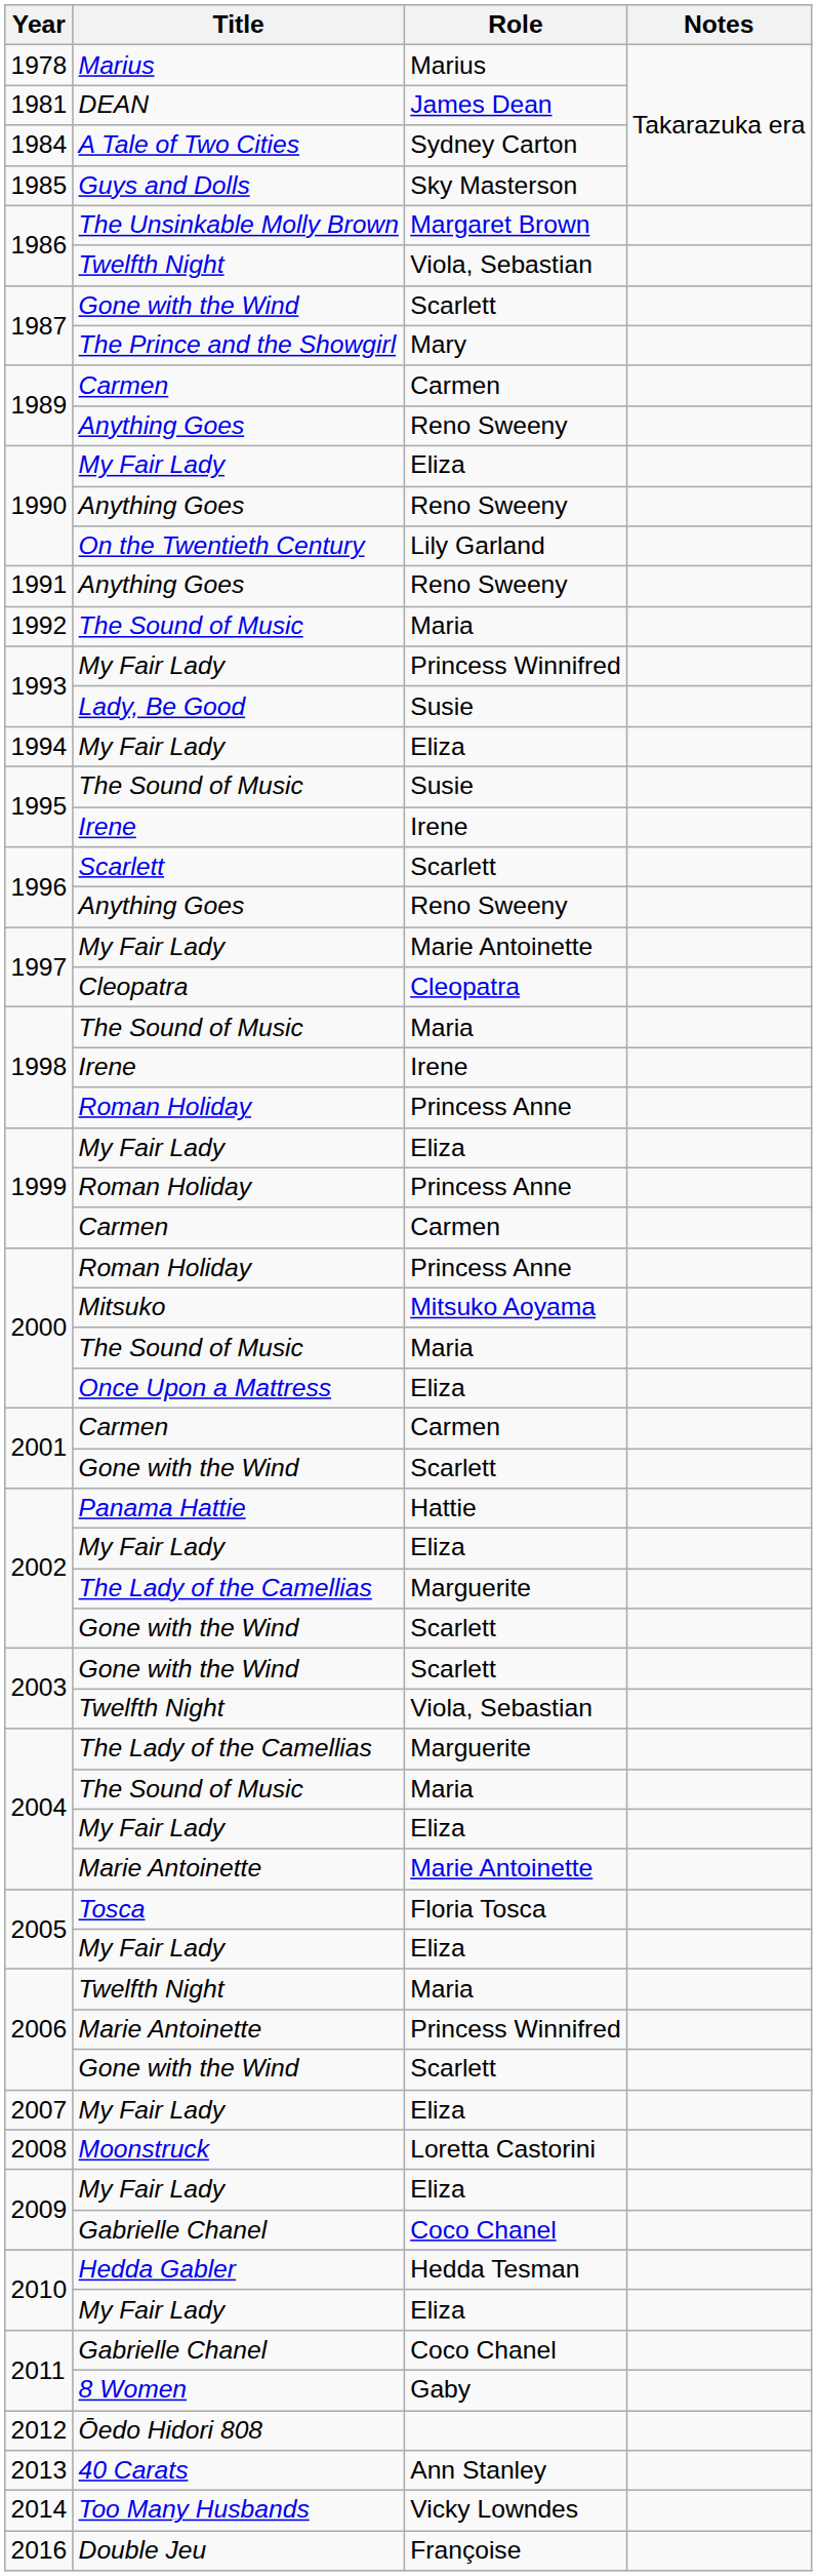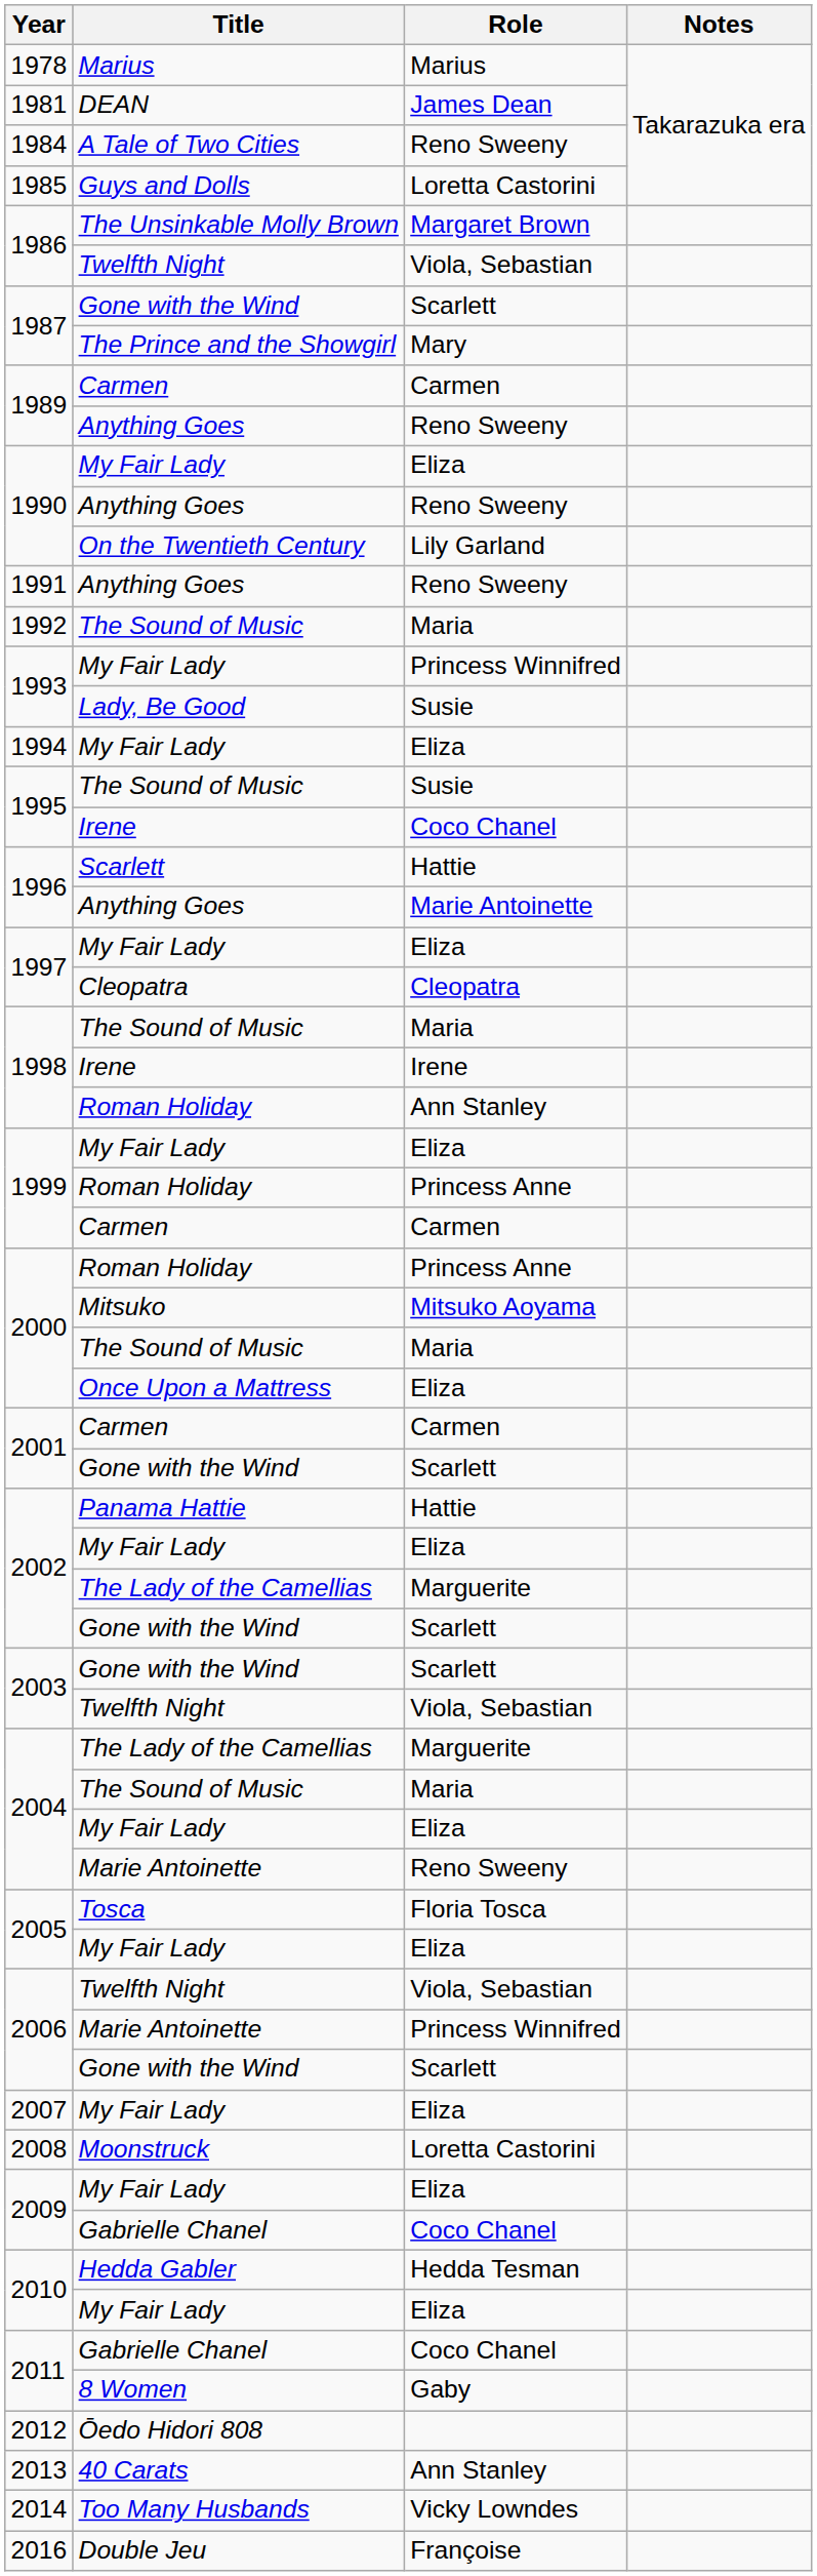 <table class="wikitable">
 <tr>
 <th>Year</th>
 <th>Title</th>
 <th>Role</th>
 <th>Notes</th>
 </tr>
 <tr>
 <td>1978</td>
 <td><em><a href='#'>Marius</a></em></td>
 <td>Marius</td>
 <td rowspan="4">Takarazuka era</td>
 </tr>
 <tr>
 <td>1981</td>
 <td><em>DEAN</em></td>
 <td><a href='#'>James Dean</a></td>
 </tr>
 <tr>
 <td>1984</td>
 <td><em><a href='#'>A Tale of Two Cities</a></em></td>
-<td>Sydney Carton</td>
+<td>Reno Sweeny</td>
 </tr>
 <tr>
 <td>1985</td>
 <td><em><a href='#'>Guys and Dolls</a></em></td>
-<td>Sky Masterson</td>
+<td>Loretta Castorini</td>
 </tr>
 <tr>
 <td rowspan="2">1986</td>
 <td><em><a href='#'>The Unsinkable Molly Brown</a></em></td>
 <td><a href='#'>Margaret Brown</a></td>
 <td></td>
 </tr>
 <tr>
 <td><em><a href='#'>Twelfth Night</a></em></td>
 <td>Viola, Sebastian</td>
 <td></td>
 </tr>
 <tr>
 <td rowspan="2">1987</td>
 <td><em><a href='#'>Gone with the Wind</a></em></td>
 <td>Scarlett</td>
 <td></td>
 </tr>
 <tr>
 <td><em><a href='#'>The Prince and the Showgirl</a></em></td>
 <td>Mary</td>
 <td></td>
 </tr>
 <tr>
 <td rowspan="2">1989</td>
 <td><em><a href='#'>Carmen</a></em></td>
 <td>Carmen</td>
 <td></td>
 </tr>
 <tr>
 <td><em><a href='#'>Anything Goes</a></em></td>
 <td>Reno Sweeny</td>
 <td></td>
 </tr>
 <tr>
 <td rowspan="3">1990</td>
 <td><em><a href='#'>My Fair Lady</a></em></td>
 <td>Eliza</td>
 <td></td>
 </tr>
 <tr>
 <td><em>Anything Goes</em></td>
 <td>Reno Sweeny</td>
 <td></td>
 </tr>
 <tr>
 <td><em><a href='#'>On the Twentieth Century</a></em></td>
 <td>Lily Garland</td>
 <td></td>
 </tr>
 <tr>
 <td>1991</td>
 <td><em>Anything Goes</em></td>
 <td>Reno Sweeny</td>
 <td></td>
 </tr>
 <tr>
 <td>1992</td>
 <td><em><a href='#'>The Sound of Music</a></em></td>
 <td>Maria</td>
 <td></td>
 </tr>
 <tr>
 <td rowspan="2">1993</td>
 <td><em>My Fair Lady</em></td>
 <td>Princess Winnifred</td>
 <td></td>
 </tr>
 <tr>
 <td><em><a href='#'>Lady, Be Good</a></em></td>
 <td>Susie</td>
 <td></td>
 </tr>
 <tr>
 <td>1994</td>
 <td><em>My Fair Lady</em></td>
 <td>Eliza</td>
 <td></td>
 </tr>
 <tr>
 <td rowspan="2">1995</td>
 <td><em>The Sound of Music</em></td>
 <td>Susie</td>
 <td></td>
 </tr>
 <tr>
 <td><em><a href='#'>Irene</a></em></td>
-<td>Irene</td>
+<td><a href='#'>Coco Chanel</a></td>
 <td></td>
 </tr>
 <tr>
 <td rowspan="2">1996</td>
 <td><em><a href='#'>Scarlett</a></em></td>
-<td>Scarlett</td>
+<td>Hattie</td>
 <td></td>
 </tr>
 <tr>
 <td><em>Anything Goes</em></td>
-<td>Reno Sweeny</td>
+<td><a href='#'>Marie Antoinette</a></td>
 <td></td>
 </tr>
 <tr>
 <td rowspan="2">1997</td>
 <td><em>My Fair Lady</em></td>
-<td>Marie Antoinette</td>
+<td>Eliza</td>
 <td></td>
 </tr>
 <tr>
 <td><em>Cleopatra</em></td>
 <td><a href='#'>Cleopatra</a></td>
 <td></td>
 </tr>
 <tr>
 <td rowspan="3">1998</td>
 <td><em>The Sound of Music</em></td>
 <td>Maria</td>
 <td></td>
 </tr>
 <tr>
 <td><em>Irene</em></td>
 <td>Irene</td>
 <td></td>
 </tr>
 <tr>
 <td><em><a href='#'>Roman Holiday</a></em></td>
-<td>Princess Anne</td>
+<td>Ann Stanley</td>
 <td></td>
 </tr>
 <tr>
 <td rowspan="3">1999</td>
 <td><em>My Fair Lady</em></td>
 <td>Eliza</td>
 <td></td>
 </tr>
 <tr>
 <td><em>Roman Holiday</em></td>
 <td>Princess Anne</td>
 <td></td>
 </tr>
 <tr>
 <td><em>Carmen</em></td>
 <td>Carmen</td>
 <td></td>
 </tr>
 <tr>
 <td rowspan="4">2000</td>
 <td><em>Roman Holiday</em></td>
 <td>Princess Anne</td>
 <td></td>
 </tr>
 <tr>
 <td><em>Mitsuko</em></td>
 <td><a href='#'>Mitsuko Aoyama</a></td>
 <td></td>
 </tr>
 <tr>
 <td><em>The Sound of Music</em></td>
 <td>Maria</td>
 <td></td>
 </tr>
 <tr>
 <td><em><a href='#'>Once Upon a Mattress</a></em></td>
 <td>Eliza</td>
 <td></td>
 </tr>
 <tr>
 <td rowspan="2">2001</td>
 <td><em>Carmen</em></td>
 <td>Carmen</td>
 <td></td>
 </tr>
 <tr>
 <td><em>Gone with the Wind</em></td>
 <td>Scarlett</td>
 <td></td>
 </tr>
 <tr>
 <td rowspan="4">2002</td>
 <td><em><a href='#'>Panama Hattie</a></em></td>
 <td>Hattie</td>
 <td></td>
 </tr>
 <tr>
 <td><em>My Fair Lady</em></td>
 <td>Eliza</td>
 <td></td>
 </tr>
 <tr>
 <td><em><a href='#'>The Lady of the Camellias</a></em></td>
 <td>Marguerite</td>
 <td></td>
 </tr>
 <tr>
 <td><em>Gone with the Wind</em></td>
 <td>Scarlett</td>
 <td></td>
 </tr>
 <tr>
 <td rowspan="2">2003</td>
 <td><em>Gone with the Wind</em></td>
 <td>Scarlett</td>
 <td></td>
 </tr>
 <tr>
 <td><em>Twelfth Night</em></td>
 <td>Viola, Sebastian</td>
 <td></td>
 </tr>
 <tr>
 <td rowspan="4">2004</td>
 <td><em>The Lady of the Camellias</em></td>
 <td>Marguerite</td>
 <td></td>
 </tr>
 <tr>
 <td><em>The Sound of Music</em></td>
 <td>Maria</td>
 <td></td>
 </tr>
 <tr>
 <td><em>My Fair Lady</em></td>
 <td>Eliza</td>
 <td></td>
 </tr>
 <tr>
 <td><em>Marie Antoinette</em></td>
-<td><a href='#'>Marie Antoinette</a></td>
+<td>Reno Sweeny</td>
 <td></td>
 </tr>
 <tr>
 <td rowspan="2">2005</td>
 <td><em><a href='#'>Tosca</a></em></td>
 <td>Floria Tosca</td>
 <td></td>
 </tr>
 <tr>
 <td><em>My Fair Lady</em></td>
 <td>Eliza</td>
 <td></td>
 </tr>
 <tr>
 <td rowspan="3">2006</td>
 <td><em>Twelfth Night</em></td>
-<td>Maria</td>
+<td>Viola, Sebastian</td>
 <td></td>
 </tr>
 <tr>
 <td><em>Marie Antoinette</em></td>
 <td>Princess Winnifred</td>
 <td></td>
 </tr>
 <tr>
 <td><em>Gone with the Wind</em></td>
 <td>Scarlett</td>
 <td></td>
 </tr>
 <tr>
 <td>2007</td>
 <td><em>My Fair Lady</em></td>
 <td>Eliza</td>
 <td></td>
 </tr>
 <tr>
 <td>2008</td>
 <td><em><a href='#'>Moonstruck</a></em></td>
 <td>Loretta Castorini</td>
 <td></td>
 </tr>
 <tr>
 <td rowspan="2">2009</td>
 <td><em>My Fair Lady</em></td>
 <td>Eliza</td>
 <td></td>
 </tr>
 <tr>
 <td><em>Gabrielle Chanel</em></td>
 <td><a href='#'>Coco Chanel</a></td>
 <td></td>
 </tr>
 <tr>
 <td rowspan="2">2010</td>
 <td><em><a href='#'>Hedda Gabler</a></em></td>
 <td>Hedda Tesman</td>
 <td></td>
 </tr>
 <tr>
 <td><em>My Fair Lady</em></td>
 <td>Eliza</td>
 <td></td>
 </tr>
 <tr>
 <td rowspan="2">2011</td>
 <td><em>Gabrielle Chanel</em></td>
 <td>Coco Chanel</td>
 <td></td>
 </tr>
 <tr>
 <td><em><a href='#'>8 Women</a></em></td>
 <td>Gaby</td>
 <td></td>
 </tr>
 <tr>
 <td>2012</td>
 <td><em>Ōedo Hidori 808</em></td>
 <td></td>
 <td></td>
 </tr>
 <tr>
 <td>2013</td>
 <td><em><a href='#'>40 Carats</a></em></td>
 <td>Ann Stanley</td>
 <td></td>
 </tr>
 <tr>
 <td>2014</td>
 <td><em><a href='#'>Too Many Husbands</a></em></td>
 <td>Vicky Lowndes</td>
 <td></td>
 </tr>
 <tr>
 <td>2016</td>
 <td><em>Double Jeu</em></td>
 <td>Françoise</td>
 <td></td>
 </tr>
 </table>
